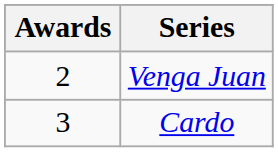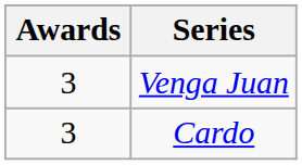 <table class="wikitable plainrowheaders" style="text-align:center;">
 <tr>
 <th scope="col" style="width:55px;">Awards</th>
 <th scope="col" style="text-align:center;">Series</th>
 </tr>
 <tr>
-<td scope=row style="text-align:center">2</td>
+<td scope=row style="text-align:center">3</td>
 <td><em><a href='#'>Venga Juan</a></em></td>
 </tr>
 <tr>
 <td scope=row style="text-align:center">3</td>
 <td><em><a href='#'>Cardo</a></em></td>
 </tr>
 </table>
